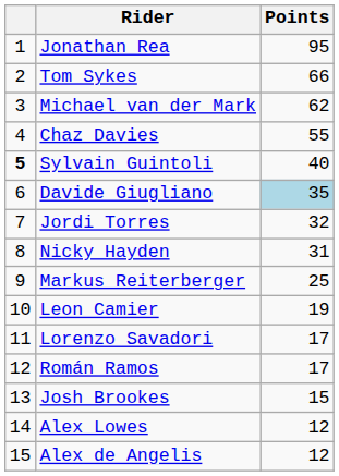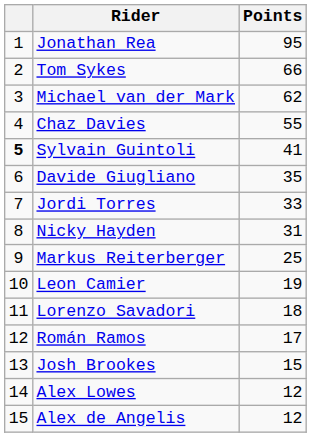 <table class="wikitable" style="font-size: 95%;">
 <tr>
 <th></th>
 <th>Rider</th>
 <th>Points</th>
 </tr>
 <tr>
 <td align=center>1</td>
 <td> <a href='#'>Jonathan Rea</a></td>
 <td align=right>95</td>
 </tr>
 <tr>
 <td align=center>2</td>
 <td> <a href='#'>Tom Sykes</a></td>
 <td align=right>66</td>
 </tr>
 <tr>
 <td align=center>3</td>
 <td> <a href='#'>Michael van der Mark</a></td>
 <td align=right>62</td>
 </tr>
 <tr>
 <td align=center>4</td>
 <td> <a href='#'>Chaz Davies</a></td>
 <td align=right>55</td>
 </tr>
 <tr>
 <td align=center><strong>5</strong></td>
 <td> <a href='#'>Sylvain Guintoli</a></td>
-<td align=right>40</td>
+<td align=right>41</td>
 </tr>
 <tr>
 <td align=center>6</td>
 <td> <a href='#'>Davide Giugliano</a></td>
-<td align=right style="background: lightblue;">35</td>
+<td align=right>35</td>
 </tr>
 <tr>
 <td align=center>7</td>
 <td> <a href='#'>Jordi Torres</a></td>
-<td align=right>32</td>
+<td align=right>33</td>
 </tr>
 <tr>
 <td align=center>8</td>
 <td> <a href='#'>Nicky Hayden</a></td>
 <td align=right>31</td>
 </tr>
 <tr>
 <td align=center>9</td>
 <td> <a href='#'>Markus Reiterberger</a></td>
 <td align=right>25</td>
 </tr>
 <tr>
 <td align=center>10</td>
 <td> <a href='#'>Leon Camier</a></td>
 <td align=right>19</td>
 </tr>
 <tr>
 <td align=center>11</td>
 <td> <a href='#'>Lorenzo Savadori</a></td>
-<td align=right>17</td>
+<td align=right>18</td>
 </tr>
 <tr>
 <td align=center>12</td>
 <td> <a href='#'>Román Ramos</a></td>
 <td align=right>17</td>
 </tr>
 <tr>
 <td align=center>13</td>
 <td> <a href='#'>Josh Brookes</a></td>
 <td align=right>15</td>
 </tr>
 <tr>
 <td align=center>14</td>
 <td> <a href='#'>Alex Lowes</a></td>
 <td align=right>12</td>
 </tr>
 <tr>
 <td align=center>15</td>
 <td> <a href='#'>Alex de Angelis</a></td>
 <td align=right>12</td>
 </tr>
 </table>
